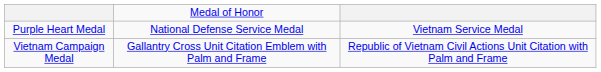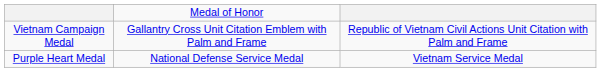 <table class="wikitable" style="margin:1em auto; text-align:center;">
 <tr>
 <th></th>
 <td><a href='#'>Medal of Honor</a></td>
 <th></th>
 </tr>
 <tr>
+<td><a href='#'>Vietnam Campaign Medal</a></td>
+<td><a href='#'>Gallantry Cross Unit Citation Emblem with Palm and Frame</a></td>
+<td><a href='#'>Republic of Vietnam Civil Actions Unit Citation with Palm and Frame</a></td>
+</tr>
+<tr>
 <td><a href='#'>Purple Heart Medal</a></td>
 <td><a href='#'>National Defense Service Medal</a></td>
 <td><a href='#'>Vietnam Service Medal</a></td>
 </tr>
-<tr>
-<td><a href='#'>Vietnam Campaign Medal</a></td>
-<td><a href='#'>Gallantry Cross Unit Citation Emblem with Palm and Frame</a></td>
-<td><a href='#'>Republic of Vietnam Civil Actions Unit Citation with Palm and Frame</a></td>
-</tr>
 </table>
